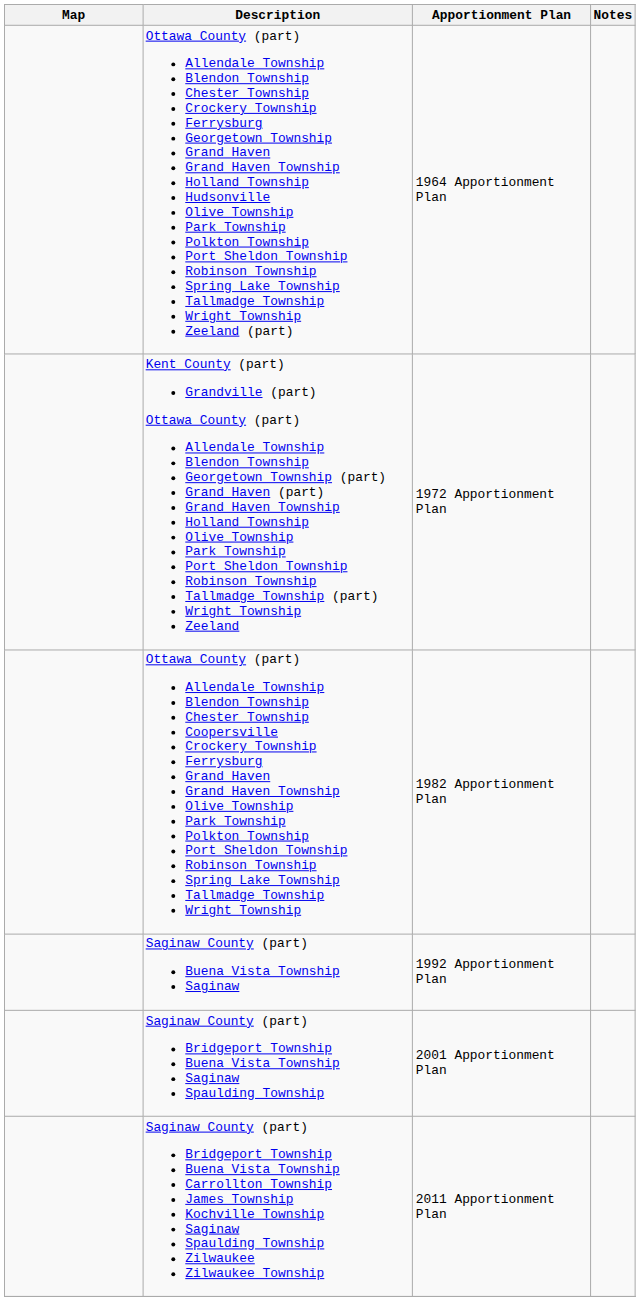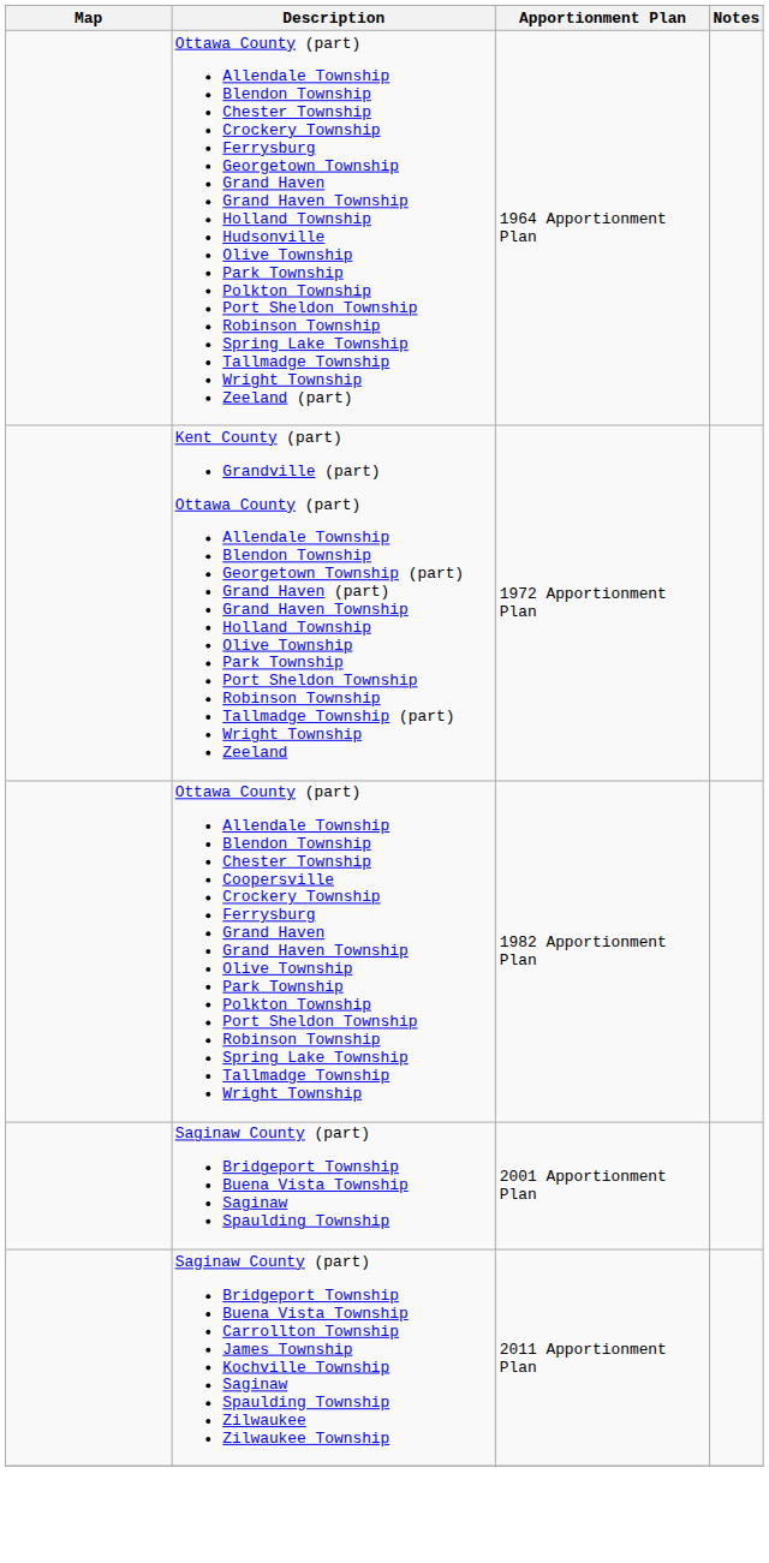 <table class="wikitable sortable">
 <tr>
 <th style="width:100pt;">Map</th>
 <th style="width:200pt;">Description</th>
 <th style="width:130pt;">Apportionment Plan</th>
 <th style="width:15pt;">Notes</th>
 </tr>
 <tr>
 <td></td>
 <td><a href='#'>Ottawa County</a> (part)<br><ul><li><a href='#'>Allendale Township</a></li><li><a href='#'>Blendon Township</a></li><li><a href='#'>Chester Township</a></li><li><a href='#'>Crockery Township</a></li><li><a href='#'>Ferrysburg</a></li><li><a href='#'>Georgetown Township</a></li><li><a href='#'>Grand Haven</a></li><li><a href='#'>Grand Haven Township</a></li><li><a href='#'>Holland Township</a></li><li><a href='#'>Hudsonville</a></li><li><a href='#'>Olive Township</a></li><li><a href='#'>Park Township</a></li><li><a href='#'>Polkton Township</a></li><li><a href='#'>Port Sheldon Township</a></li><li><a href='#'>Robinson Township</a></li><li><a href='#'>Spring Lake Township</a></li><li><a href='#'>Tallmadge Township</a></li><li><a href='#'>Wright Township</a></li><li><a href='#'>Zeeland</a> (part)</li></ul></td>
 <td>1964 Apportionment Plan</td>
 <td></td>
 </tr>
 <tr>
 <td></td>
 <td><a href='#'>Kent County</a> (part)<br><ul><li><a href='#'>Grandville</a> (part)</li></ul><a href='#'>Ottawa County</a> (part)<ul><li><a href='#'>Allendale Township</a></li><li><a href='#'>Blendon Township</a></li><li><a href='#'>Georgetown Township</a> (part)</li><li><a href='#'>Grand Haven</a> (part)</li><li><a href='#'>Grand Haven Township</a></li><li><a href='#'>Holland Township</a></li><li><a href='#'>Olive Township</a></li><li><a href='#'>Park Township</a></li><li><a href='#'>Port Sheldon Township</a></li><li><a href='#'>Robinson Township</a></li><li><a href='#'>Tallmadge Township</a> (part)</li><li><a href='#'>Wright Township</a></li><li><a href='#'>Zeeland</a></li></ul></td>
 <td>1972 Apportionment Plan</td>
 <td></td>
 </tr>
 <tr>
 <td></td>
 <td><a href='#'>Ottawa County</a> (part)<br><ul><li><a href='#'>Allendale Township</a></li><li><a href='#'>Blendon Township</a></li><li><a href='#'>Chester Township</a></li><li><a href='#'>Coopersville</a></li><li><a href='#'>Crockery Township</a></li><li><a href='#'>Ferrysburg</a></li><li><a href='#'>Grand Haven</a></li><li><a href='#'>Grand Haven Township</a></li><li><a href='#'>Olive Township</a></li><li><a href='#'>Park Township</a></li><li><a href='#'>Polkton Township</a></li><li><a href='#'>Port Sheldon Township</a></li><li><a href='#'>Robinson Township</a></li><li><a href='#'>Spring Lake Township</a></li><li><a href='#'>Tallmadge Township</a></li><li><a href='#'>Wright Township</a></li></ul></td>
 <td>1982 Apportionment Plan</td>
 <td></td>
 </tr>
 <tr>
 <td></td>
-<td><a href='#'>Saginaw County</a> (part)<br><ul><li><a href='#'>Buena Vista Township</a></li><li><a href='#'>Saginaw</a></li></ul></td>
-<td>1992 Apportionment Plan</td>
-<td></td>
-</tr>
-<tr>
-<td></td>
 <td><a href='#'>Saginaw County</a> (part)<br><ul><li><a href='#'>Bridgeport Township</a></li><li><a href='#'>Buena Vista Township</a></li><li><a href='#'>Saginaw</a></li><li><a href='#'>Spaulding Township</a></li></ul></td>
 <td>2001 Apportionment Plan</td>
 <td></td>
 </tr>
 <tr>
 <td></td>
 <td><a href='#'>Saginaw County</a> (part)<br><ul><li><a href='#'>Bridgeport Township</a></li><li><a href='#'>Buena Vista Township</a></li><li><a href='#'>Carrollton Township</a></li><li><a href='#'>James Township</a></li><li><a href='#'>Kochville Township</a></li><li><a href='#'>Saginaw</a></li><li><a href='#'>Spaulding Township</a></li><li><a href='#'>Zilwaukee</a></li><li><a href='#'>Zilwaukee Township</a></li></ul></td>
 <td>2011 Apportionment Plan</td>
 <td></td>
 </tr>
 <tr>
 </tr>
 </table>
